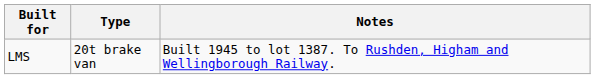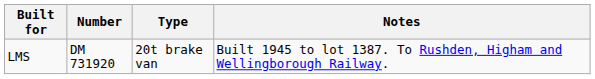 <table class="wikitable">
 <tr>
 <th>Built for</th>
+<th>Number</th>
 <th>Type</th>
 <th>Notes</th>
 </tr>
 <tr>
 <td>LMS</td>
+<td>DM 731920</td>
 <td>20t brake van</td>
 <td>Built 1945 to lot 1387.  To <a href='#'>Rushden, Higham and Wellingborough Railway</a>.</td>
 </tr>
 </table>
